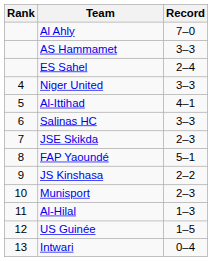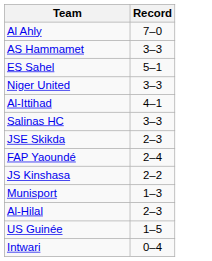 <table class=wikitable style="text-align:center;">
 <tr>
-<th>Rank</th>
 <th width=170>Team</th>
 <th>Record</th>
 </tr>
 <tr>
-<td></td>
 <td align=left> <a href='#'>Al Ahly</a></td>
 <td>7–0</td>
 </tr>
 <tr>
-<td></td>
 <td align=left> <a href='#'>AS Hammamet</a></td>
 <td>3–3</td>
 </tr>
 <tr>
-<td></td>
 <td align=left> <a href='#'>ES Sahel</a></td>
-<td>2–4</td>
+<td>5–1</td>
 </tr>
 <tr>
-<td>4</td>
 <td align=left> <a href='#'>Niger United</a></td>
 <td>3–3</td>
 </tr>
 <tr>
-<td>5</td>
 <td align=left> <a href='#'>Al-Ittihad</a></td>
 <td>4–1</td>
 </tr>
 <tr>
-<td>6</td>
 <td align=left> <a href='#'>Salinas HC</a></td>
 <td>3–3</td>
 </tr>
 <tr>
-<td>7</td>
 <td align=left> <a href='#'>JSE Skikda</a></td>
 <td>2–3</td>
 </tr>
 <tr>
-<td>8</td>
 <td align=left> <a href='#'>FAP Yaoundé</a></td>
-<td>5–1</td>
+<td>2–4</td>
 </tr>
 <tr>
-<td>9</td>
 <td align=left> <a href='#'>JS Kinshasa</a></td>
 <td>2–2</td>
 </tr>
 <tr>
-<td>10</td>
 <td align=left> <a href='#'>Munisport</a></td>
+<td>1–3</td>
+</tr>
+<tr>
+<td align=left> <a href='#'>Al-Hilal</a></td>
 <td>2–3</td>
 </tr>
 <tr>
-<td>11</td>
-<td align=left> <a href='#'>Al-Hilal</a></td>
-<td>1–3</td>
-</tr>
-<tr>
-<td>12</td>
 <td align=left> <a href='#'>US Guinée</a></td>
 <td>1–5</td>
 </tr>
 <tr>
-<td>13</td>
 <td align=left> <a href='#'>Intwari</a></td>
 <td>0–4</td>
 </tr>
 </table>
